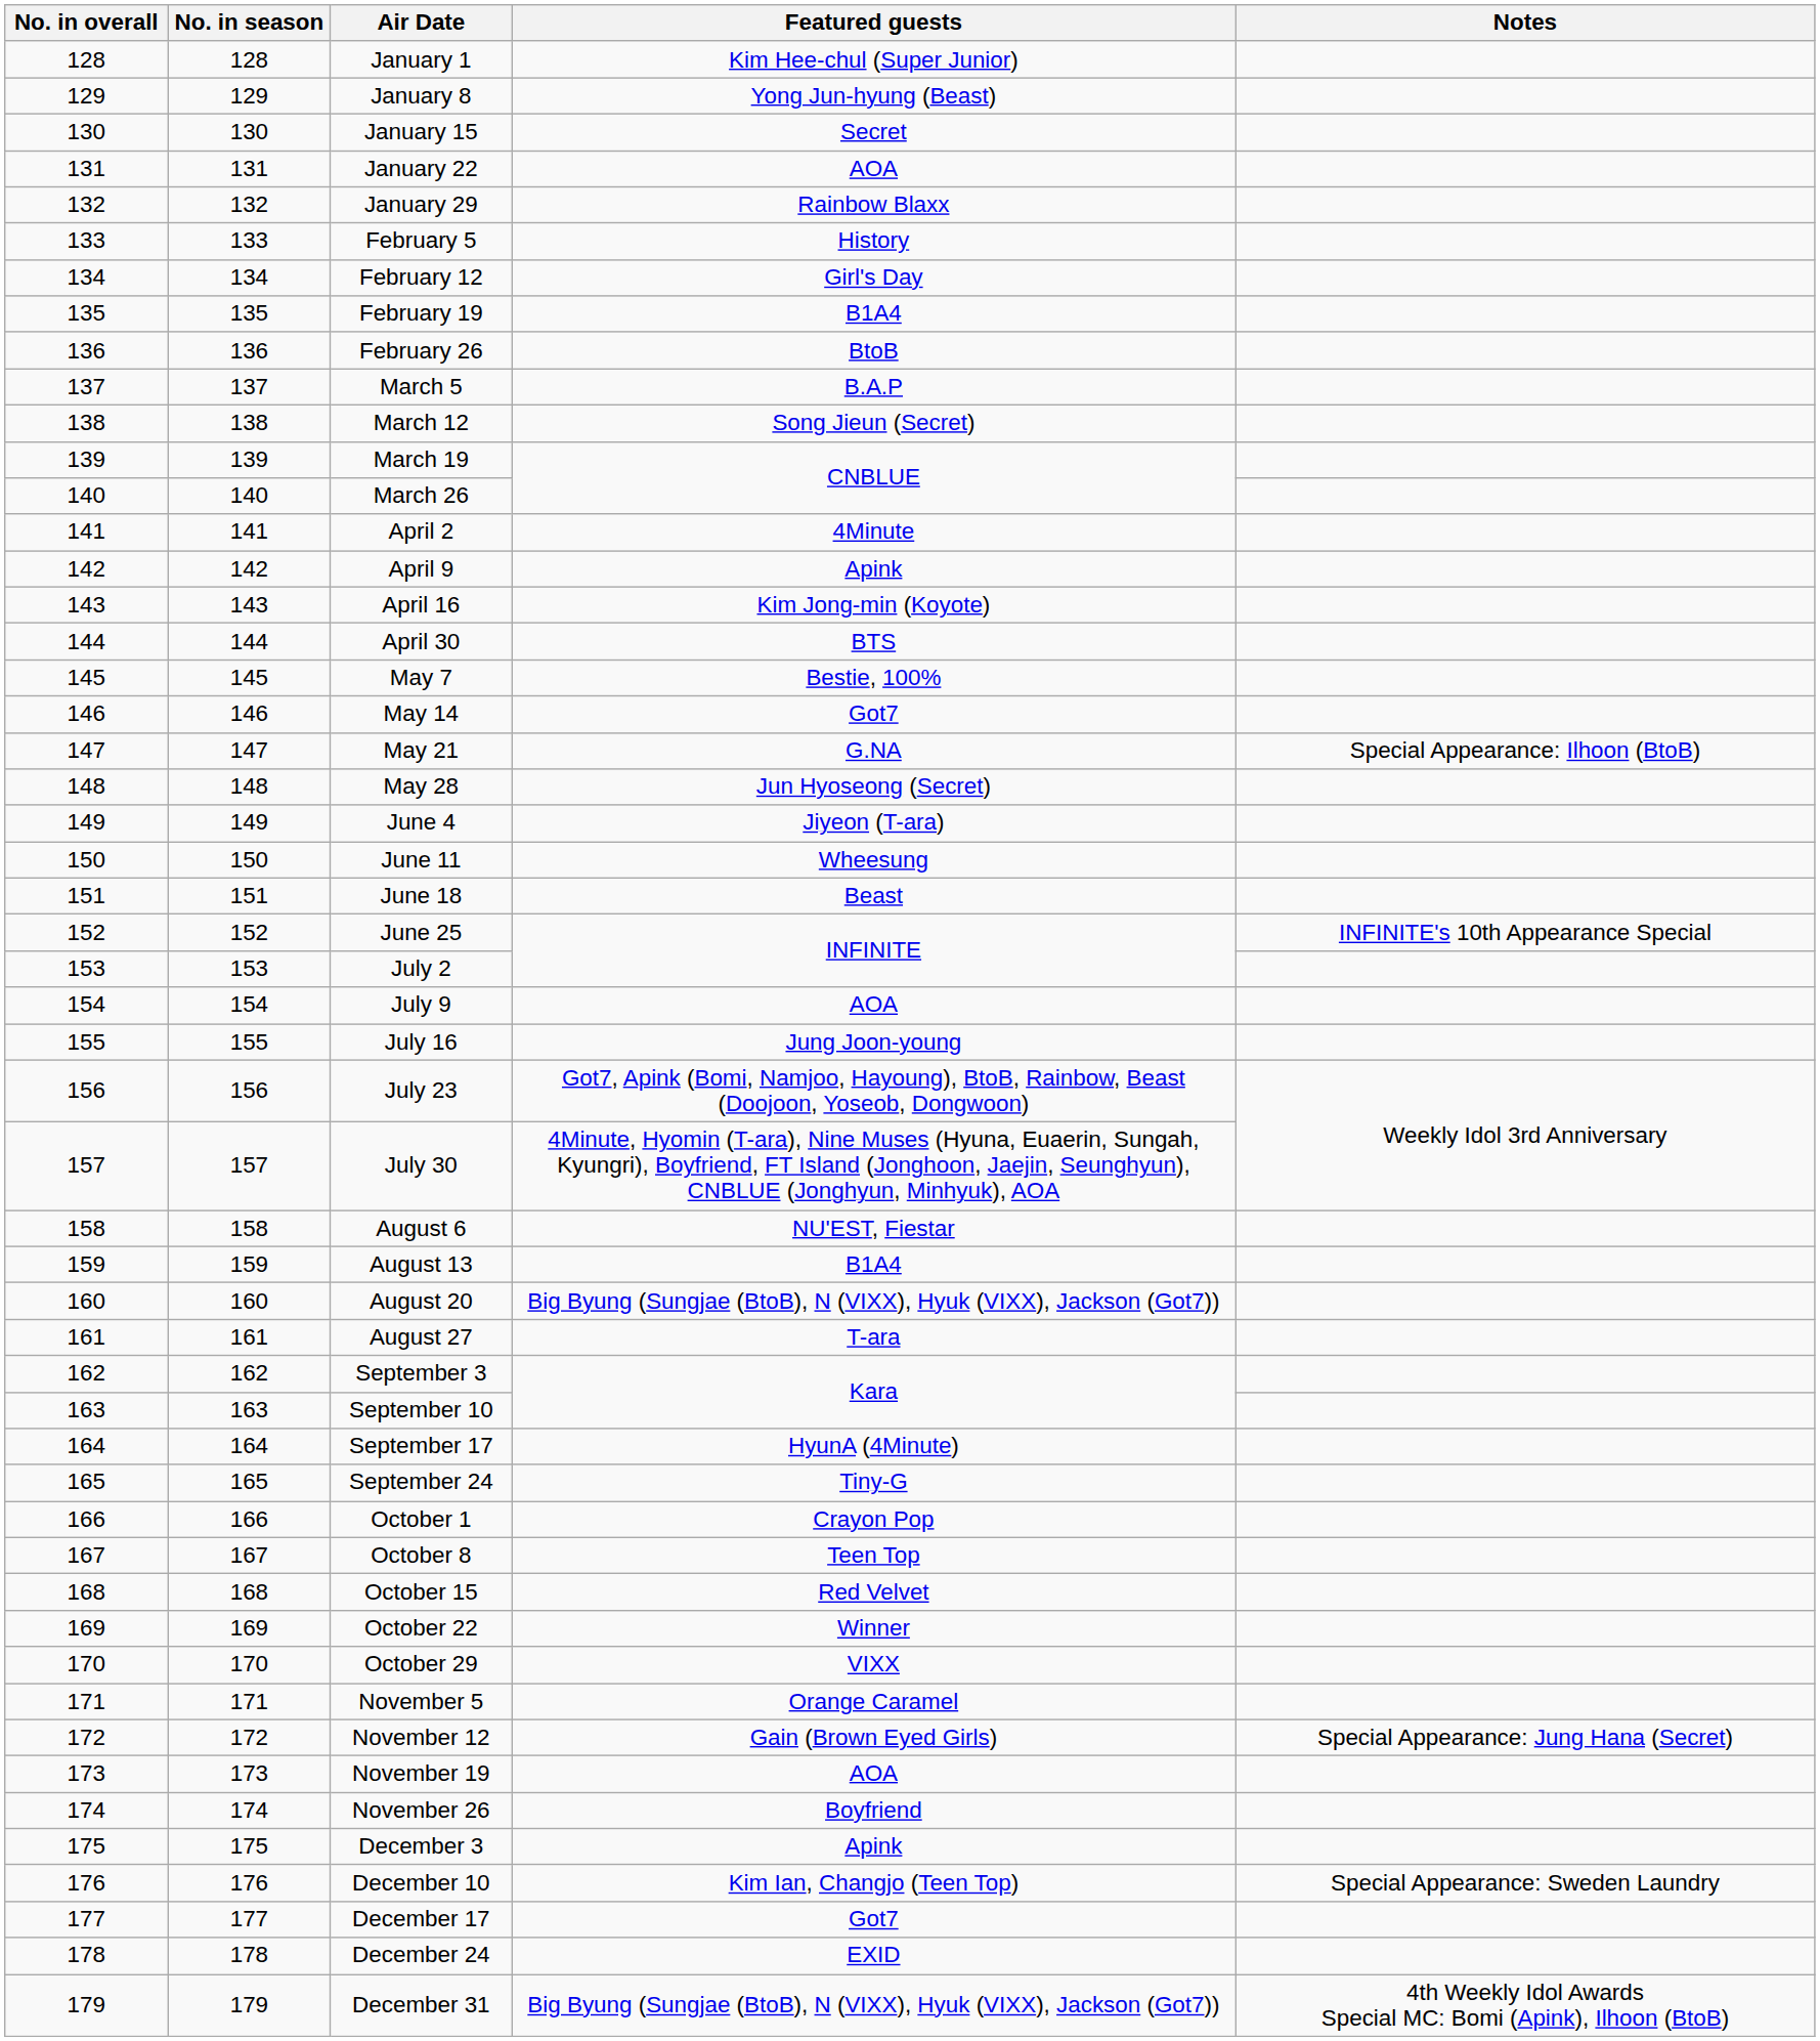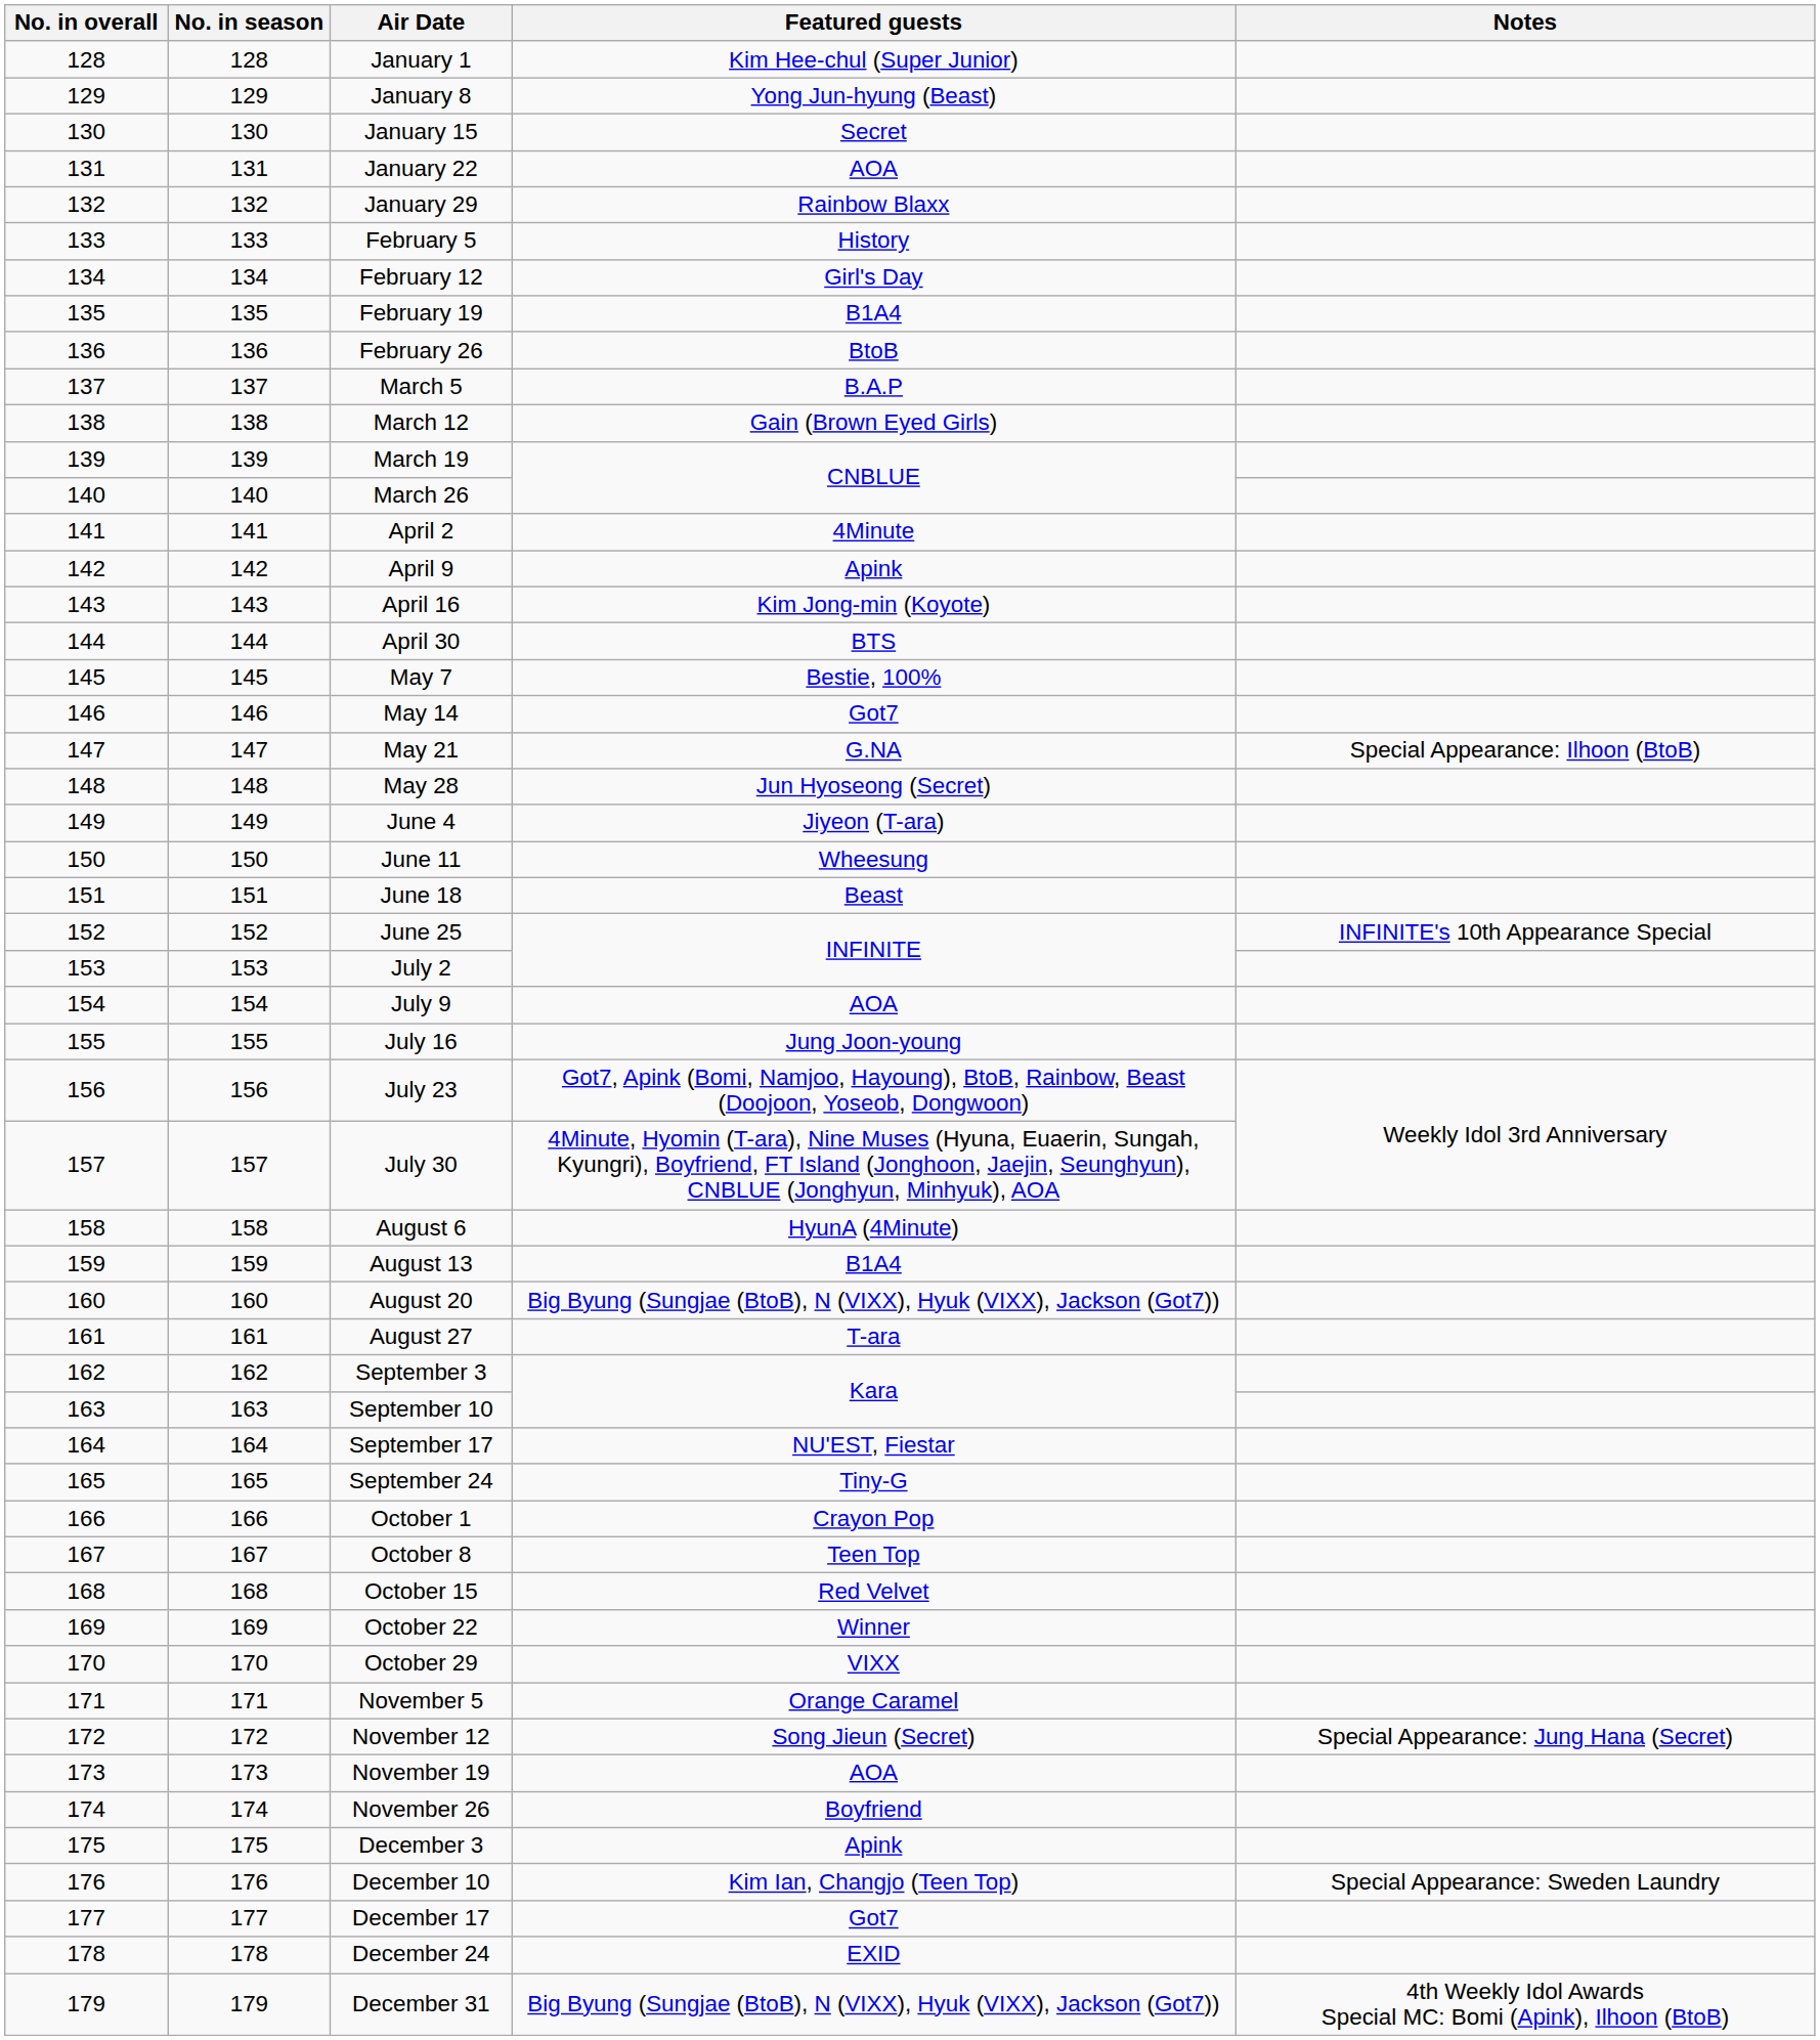 <table class="wikitable" style="text-align:center; width:100%">
 <tr>
 <th width="9%">No. in overall</th>
 <th width="9%">No. in season</th>
 <th width="10%">Air Date</th>
 <th width="40%">Featured guests</th>
 <th width="32%">Notes</th>
 </tr>
 <tr>
 <td>128</td>
 <td>128</td>
 <td>January 1</td>
 <td><a href='#'>Kim Hee-chul</a> (<a href='#'>Super Junior</a>)</td>
 <td></td>
 </tr>
 <tr>
 <td>129</td>
 <td>129</td>
 <td>January 8</td>
 <td><a href='#'>Yong Jun-hyung</a> (<a href='#'>Beast</a>)</td>
 <td></td>
 </tr>
 <tr>
 <td>130</td>
 <td>130</td>
 <td>January 15</td>
 <td><a href='#'>Secret</a></td>
 <td></td>
 </tr>
 <tr>
 <td>131</td>
 <td>131</td>
 <td>January 22</td>
 <td><a href='#'>AOA</a></td>
 <td></td>
 </tr>
 <tr>
 <td>132</td>
 <td>132</td>
 <td>January 29</td>
 <td><a href='#'>Rainbow Blaxx</a></td>
 <td></td>
 </tr>
 <tr>
 <td>133</td>
 <td>133</td>
 <td>February 5</td>
 <td><a href='#'>History</a></td>
 <td></td>
 </tr>
 <tr>
 <td>134</td>
 <td>134</td>
 <td>February 12</td>
 <td><a href='#'>Girl's Day</a></td>
 <td></td>
 </tr>
 <tr>
 <td>135</td>
 <td>135</td>
 <td>February 19</td>
 <td><a href='#'>B1A4</a></td>
 <td></td>
 </tr>
 <tr>
 <td>136</td>
 <td>136</td>
 <td>February 26</td>
 <td><a href='#'>BtoB</a></td>
 <td></td>
 </tr>
 <tr>
 <td>137</td>
 <td>137</td>
 <td>March 5</td>
 <td><a href='#'>B.A.P</a></td>
 <td></td>
 </tr>
 <tr>
 <td>138</td>
 <td>138</td>
 <td>March 12</td>
-<td><a href='#'>Song Jieun</a> (<a href='#'>Secret</a>)</td>
+<td><a href='#'>Gain</a> (<a href='#'>Brown Eyed Girls</a>)</td>
 <td></td>
 </tr>
 <tr>
 <td>139</td>
 <td>139</td>
 <td>March 19</td>
 <td rowspan=2><a href='#'>CNBLUE</a></td>
 <td></td>
 </tr>
 <tr>
 <td>140</td>
 <td>140</td>
 <td>March 26</td>
 <td></td>
 </tr>
 <tr>
 <td>141</td>
 <td>141</td>
 <td>April 2</td>
 <td><a href='#'>4Minute</a></td>
 <td></td>
 </tr>
 <tr>
 <td>142</td>
 <td>142</td>
 <td>April 9</td>
 <td><a href='#'>Apink</a></td>
 <td></td>
 </tr>
 <tr>
 <td>143</td>
 <td>143</td>
 <td>April 16</td>
 <td><a href='#'>Kim Jong-min</a> (<a href='#'>Koyote</a>)</td>
 <td></td>
 </tr>
 <tr>
 <td>144</td>
 <td>144</td>
 <td>April 30</td>
 <td><a href='#'>BTS</a></td>
 <td></td>
 </tr>
 <tr>
 <td>145</td>
 <td>145</td>
 <td>May 7</td>
 <td><a href='#'>Bestie</a>, <a href='#'>100%</a></td>
 <td></td>
 </tr>
 <tr>
 <td>146</td>
 <td>146</td>
 <td>May 14</td>
 <td><a href='#'>Got7</a></td>
 <td></td>
 </tr>
 <tr>
 <td>147</td>
 <td>147</td>
 <td>May 21</td>
 <td><a href='#'>G.NA</a></td>
 <td>Special Appearance: <a href='#'>Ilhoon</a> (<a href='#'>BtoB</a>)</td>
 </tr>
 <tr>
 <td>148</td>
 <td>148</td>
 <td>May 28</td>
 <td><a href='#'>Jun Hyoseong</a> (<a href='#'>Secret</a>)</td>
 <td></td>
 </tr>
 <tr>
 <td>149</td>
 <td>149</td>
 <td>June 4</td>
 <td><a href='#'>Jiyeon</a> (<a href='#'>T-ara</a>)</td>
 <td></td>
 </tr>
 <tr>
 <td>150</td>
 <td>150</td>
 <td>June 11</td>
 <td><a href='#'>Wheesung</a></td>
 <td></td>
 </tr>
 <tr>
 <td>151</td>
 <td>151</td>
 <td>June 18</td>
 <td><a href='#'>Beast</a></td>
 <td></td>
 </tr>
 <tr>
 <td>152</td>
 <td>152</td>
 <td>June 25</td>
 <td rowspan=2><a href='#'>INFINITE</a></td>
 <td><a href='#'>INFINITE's</a> 10th Appearance Special</td>
 </tr>
 <tr>
 <td>153</td>
 <td>153</td>
 <td>July 2</td>
 <td></td>
 </tr>
 <tr>
 <td>154</td>
 <td>154</td>
 <td>July 9</td>
 <td><a href='#'>AOA</a></td>
 <td></td>
 </tr>
 <tr>
 <td>155</td>
 <td>155</td>
 <td>July 16</td>
 <td><a href='#'>Jung Joon-young</a></td>
 <td></td>
 </tr>
 <tr>
 <td>156</td>
 <td>156</td>
 <td>July 23</td>
 <td><a href='#'>Got7</a>, <a href='#'>Apink</a> (<a href='#'>Bomi</a>, <a href='#'>Namjoo</a>, <a href='#'>Hayoung</a>), <a href='#'>BtoB</a>, <a href='#'>Rainbow</a>, <a href='#'>Beast</a> (<a href='#'>Doojoon</a>, <a href='#'>Yoseob</a>, <a href='#'>Dongwoon</a>)</td>
 <td rowspan=2>Weekly Idol 3rd Anniversary</td>
 </tr>
 <tr>
 <td>157</td>
 <td>157</td>
 <td>July 30</td>
 <td><a href='#'>4Minute</a>, <a href='#'>Hyomin</a> (<a href='#'>T-ara</a>), <a href='#'>Nine Muses</a> (Hyuna, Euaerin, Sungah, Kyungri), <a href='#'>Boyfriend</a>, <a href='#'>FT Island</a> (<a href='#'>Jonghoon</a>, <a href='#'>Jaejin</a>, <a href='#'>Seunghyun</a>), <a href='#'>CNBLUE</a> (<a href='#'>Jonghyun</a>, <a href='#'>Minhyuk</a>), <a href='#'>AOA</a></td>
 </tr>
 <tr>
 <td>158</td>
 <td>158</td>
 <td>August 6</td>
-<td><a href='#'>NU'EST</a>, <a href='#'>Fiestar</a></td>
+<td><a href='#'>HyunA</a> (<a href='#'>4Minute</a>)</td>
 <td></td>
 </tr>
 <tr>
 <td>159</td>
 <td>159</td>
 <td>August 13</td>
 <td><a href='#'>B1A4</a></td>
 <td></td>
 </tr>
 <tr>
 <td>160</td>
 <td>160</td>
 <td>August 20</td>
 <td><a href='#'>Big Byung</a> (<a href='#'>Sungjae</a> (<a href='#'>BtoB</a>), <a href='#'>N</a> (<a href='#'>VIXX</a>), <a href='#'>Hyuk</a> (<a href='#'>VIXX</a>), <a href='#'>Jackson</a> (<a href='#'>Got7</a>))</td>
 <td></td>
 </tr>
 <tr>
 <td>161</td>
 <td>161</td>
 <td>August 27</td>
 <td><a href='#'>T-ara</a></td>
 <td></td>
 </tr>
 <tr>
 <td>162</td>
 <td>162</td>
 <td>September 3</td>
 <td rowspan=2><a href='#'>Kara</a></td>
 <td></td>
 </tr>
 <tr>
 <td>163</td>
 <td>163</td>
 <td>September 10</td>
 <td></td>
 </tr>
 <tr>
 <td>164</td>
 <td>164</td>
 <td>September 17</td>
-<td><a href='#'>HyunA</a> (<a href='#'>4Minute</a>)</td>
+<td><a href='#'>NU'EST</a>, <a href='#'>Fiestar</a></td>
 <td></td>
 </tr>
 <tr>
 <td>165</td>
 <td>165</td>
 <td>September 24</td>
 <td><a href='#'>Tiny-G</a></td>
 <td></td>
 </tr>
 <tr>
 <td>166</td>
 <td>166</td>
 <td>October 1</td>
 <td><a href='#'>Crayon Pop</a></td>
 <td></td>
 </tr>
 <tr>
 <td>167</td>
 <td>167</td>
 <td>October 8</td>
 <td><a href='#'>Teen Top</a></td>
 <td></td>
 </tr>
 <tr>
 <td>168</td>
 <td>168</td>
 <td>October 15</td>
 <td><a href='#'>Red Velvet</a></td>
 <td></td>
 </tr>
 <tr>
 <td>169</td>
 <td>169</td>
 <td>October 22</td>
 <td><a href='#'>Winner</a></td>
 <td></td>
 </tr>
 <tr>
 <td>170</td>
 <td>170</td>
 <td>October 29</td>
 <td><a href='#'>VIXX</a></td>
 <td></td>
 </tr>
 <tr>
 <td>171</td>
 <td>171</td>
 <td>November 5</td>
 <td><a href='#'>Orange Caramel</a></td>
 <td></td>
 </tr>
 <tr>
 <td>172</td>
 <td>172</td>
 <td>November 12</td>
-<td><a href='#'>Gain</a> (<a href='#'>Brown Eyed Girls</a>)</td>
+<td><a href='#'>Song Jieun</a> (<a href='#'>Secret</a>)</td>
 <td>Special Appearance: <a href='#'>Jung Hana</a> (<a href='#'>Secret</a>)</td>
 </tr>
 <tr>
 <td>173</td>
 <td>173</td>
 <td>November 19</td>
 <td><a href='#'>AOA</a></td>
 <td></td>
 </tr>
 <tr>
 <td>174</td>
 <td>174</td>
 <td>November 26</td>
 <td><a href='#'>Boyfriend</a></td>
 <td></td>
 </tr>
 <tr>
 <td>175</td>
 <td>175</td>
 <td>December 3</td>
 <td><a href='#'>Apink</a></td>
 <td></td>
 </tr>
 <tr>
 <td>176</td>
 <td>176</td>
 <td>December 10</td>
 <td><a href='#'>Kim Ian</a>, <a href='#'>Changjo</a> (<a href='#'>Teen Top</a>)</td>
 <td>Special Appearance: Sweden Laundry</td>
 </tr>
 <tr>
 <td>177</td>
 <td>177</td>
 <td>December 17</td>
 <td><a href='#'>Got7</a></td>
 <td></td>
 </tr>
 <tr>
 <td>178</td>
 <td>178</td>
 <td>December 24</td>
 <td><a href='#'>EXID</a></td>
 <td></td>
 </tr>
 <tr>
 <td>179</td>
 <td>179</td>
 <td>December 31</td>
 <td><a href='#'>Big Byung</a> (<a href='#'>Sungjae</a> (<a href='#'>BtoB</a>), <a href='#'>N</a> (<a href='#'>VIXX</a>), <a href='#'>Hyuk</a> (<a href='#'>VIXX</a>), <a href='#'>Jackson</a> (<a href='#'>Got7</a>))</td>
 <td>4th Weekly Idol Awards <br> Special MC: Bomi (<a href='#'>Apink</a>), <a href='#'>Ilhoon</a> (<a href='#'>BtoB</a>)</td>
 </tr>
 </table>
